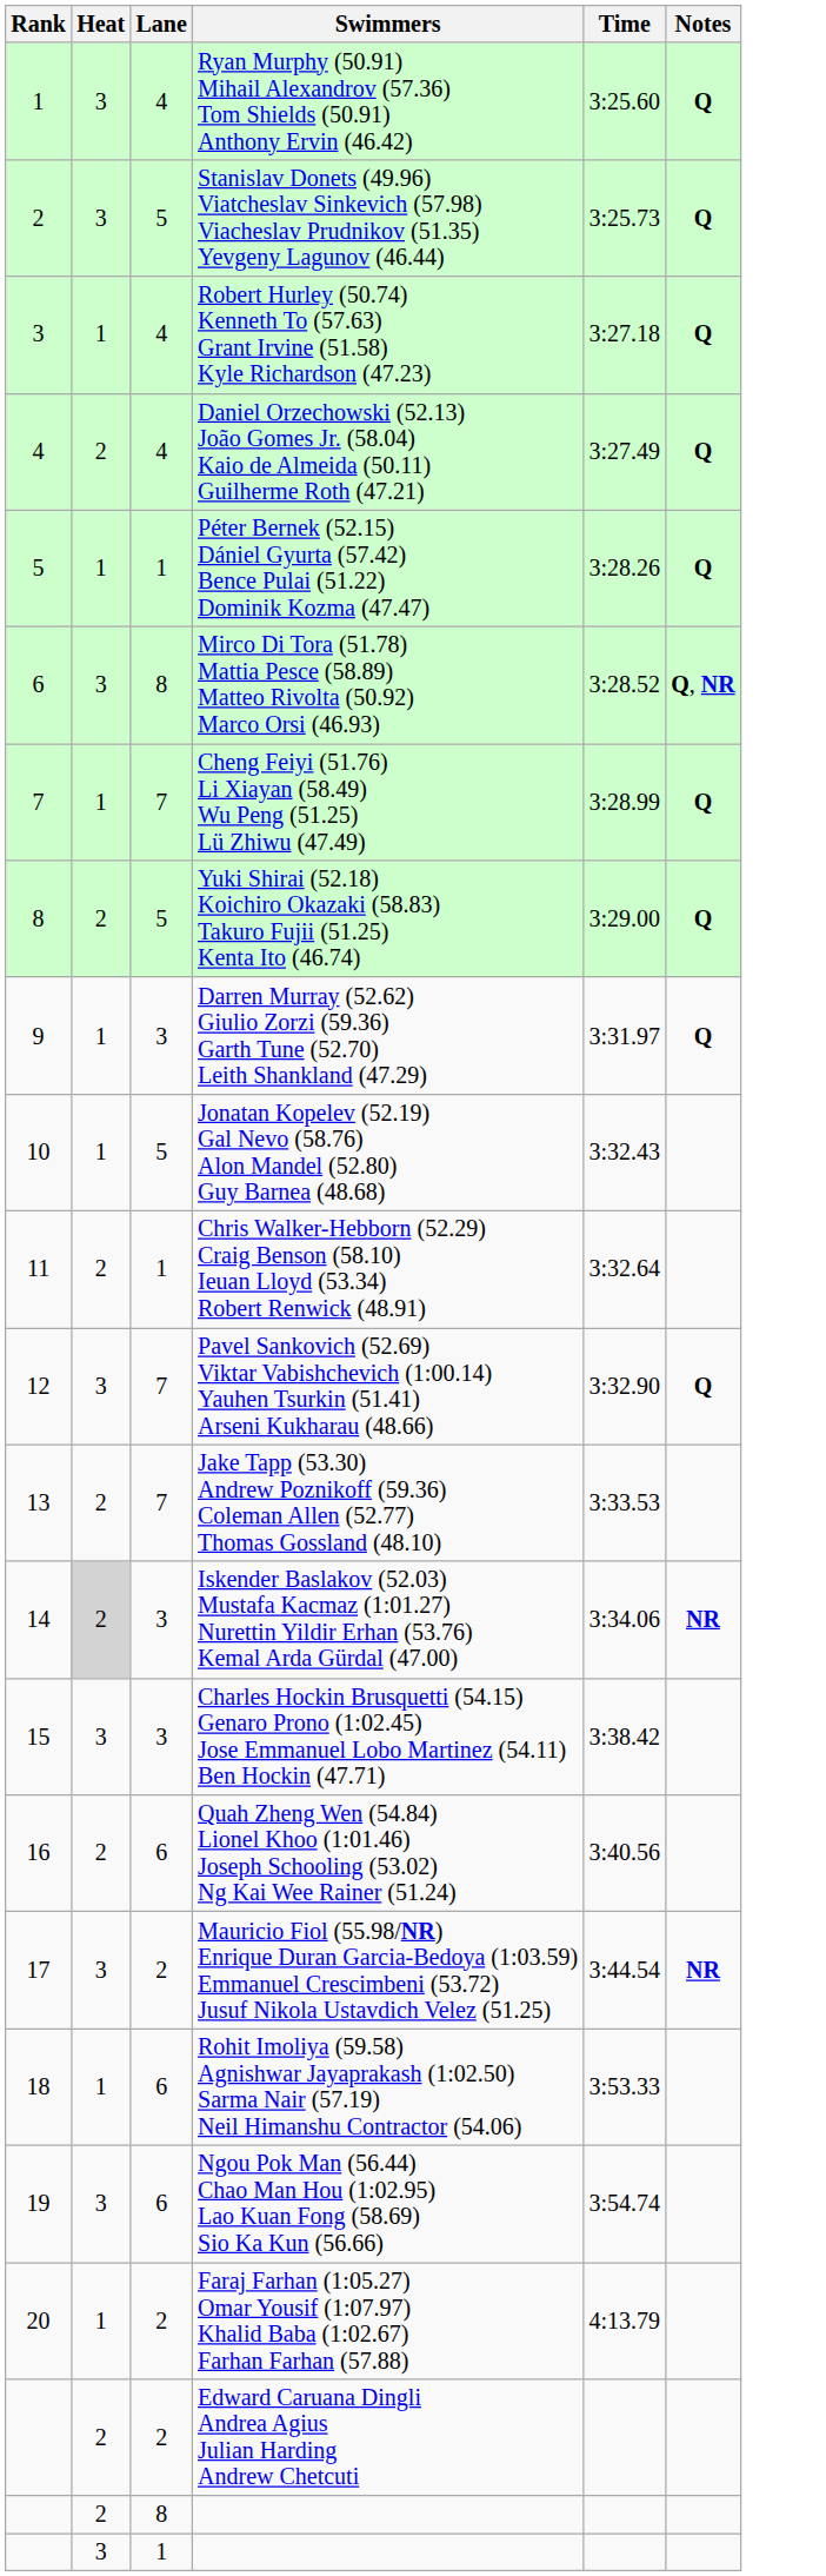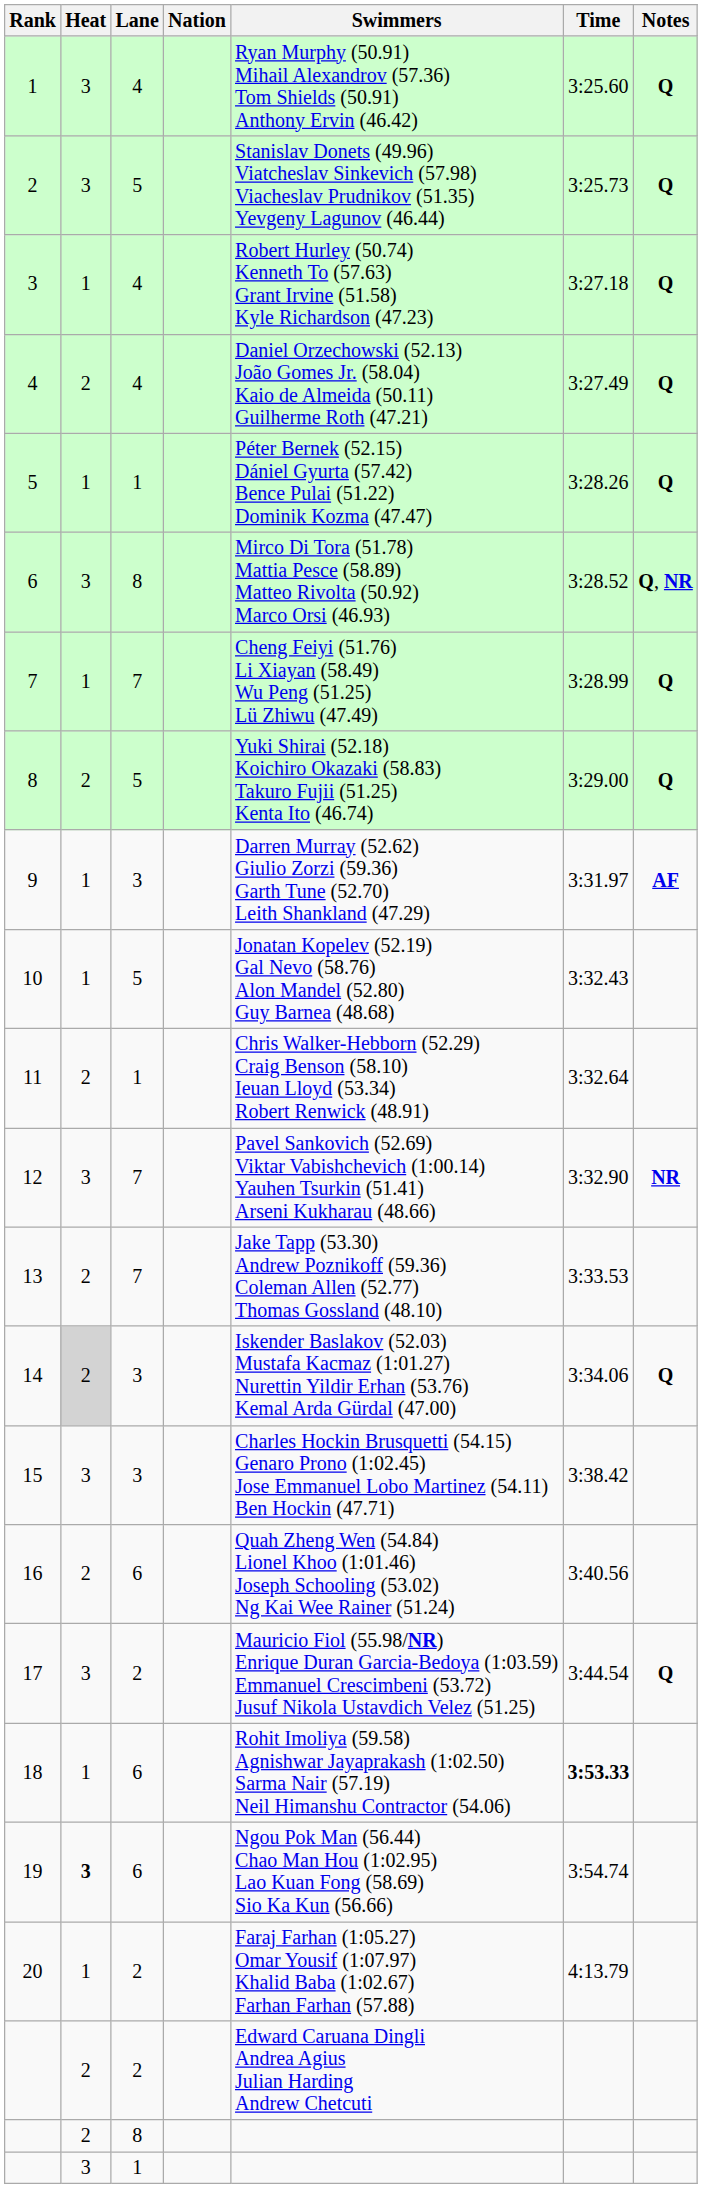 <table class="wikitable sortable" style="text-align:center">
 <tr>
 <th>Rank</th>
 <th>Heat</th>
 <th>Lane</th>
+<th>Nation</th>
 <th>Swimmers</th>
 <th>Time</th>
 <th>Notes</th>
 </tr>
 <tr bgcolor=ccffcc>
 <td>1</td>
 <td>3</td>
 <td>4</td>
+<td align=left></td>
 <td align=left><a href='#'>Ryan Murphy</a> (50.91)<br><a href='#'>Mihail Alexandrov</a> (57.36)<br><a href='#'>Tom Shields</a> (50.91)<br><a href='#'>Anthony Ervin</a> (46.42)</td>
 <td>3:25.60</td>
 <td><strong>Q</strong></td>
 </tr>
 <tr bgcolor=ccffcc>
 <td>2</td>
 <td>3</td>
 <td>5</td>
+<td align=left></td>
 <td align=left><a href='#'>Stanislav Donets</a> (49.96)<br><a href='#'>Viatcheslav Sinkevich</a> (57.98)<br><a href='#'>Viacheslav Prudnikov</a> (51.35)<br><a href='#'>Yevgeny Lagunov</a> (46.44)</td>
 <td>3:25.73</td>
 <td><strong>Q</strong></td>
 </tr>
 <tr bgcolor=ccffcc>
 <td>3</td>
 <td>1</td>
 <td>4</td>
+<td align=left></td>
 <td align=left><a href='#'>Robert Hurley</a> (50.74)<br><a href='#'>Kenneth To</a> (57.63)<br><a href='#'>Grant Irvine</a> (51.58)<br><a href='#'>Kyle Richardson</a> (47.23)</td>
 <td>3:27.18</td>
 <td><strong>Q</strong></td>
 </tr>
 <tr bgcolor=ccffcc>
 <td>4</td>
 <td>2</td>
 <td>4</td>
+<td align=left></td>
 <td align=left><a href='#'>Daniel Orzechowski</a> (52.13)<br><a href='#'>João Gomes Jr.</a> (58.04)<br><a href='#'>Kaio de Almeida</a> (50.11)<br><a href='#'>Guilherme Roth</a> (47.21)</td>
 <td>3:27.49</td>
 <td><strong>Q</strong></td>
 </tr>
 <tr bgcolor=ccffcc>
 <td>5</td>
 <td>1</td>
 <td>1</td>
+<td align=left></td>
 <td align=left><a href='#'>Péter Bernek</a> (52.15)<br><a href='#'>Dániel Gyurta</a> (57.42)<br><a href='#'>Bence Pulai</a> (51.22)<br><a href='#'>Dominik Kozma</a> (47.47)</td>
 <td>3:28.26</td>
 <td><strong>Q</strong></td>
 </tr>
 <tr bgcolor=ccffcc>
 <td>6</td>
 <td>3</td>
 <td>8</td>
+<td align=left></td>
 <td align=left><a href='#'>Mirco Di Tora</a> (51.78)<br><a href='#'>Mattia Pesce</a> (58.89)<br><a href='#'>Matteo Rivolta</a> (50.92)<br><a href='#'>Marco Orsi</a> (46.93)</td>
 <td>3:28.52</td>
 <td><strong>Q</strong>, <strong><a href='#'>NR</a></strong></td>
 </tr>
 <tr bgcolor=ccffcc>
 <td>7</td>
 <td>1</td>
 <td>7</td>
+<td align=left></td>
 <td align=left><a href='#'>Cheng Feiyi</a> (51.76)<br><a href='#'>Li Xiayan</a> (58.49)<br><a href='#'>Wu Peng</a> (51.25)<br><a href='#'>Lü Zhiwu</a> (47.49)</td>
 <td>3:28.99</td>
 <td><strong>Q</strong></td>
 </tr>
 <tr bgcolor=ccffcc>
 <td>8</td>
 <td>2</td>
 <td>5</td>
+<td align=left></td>
 <td align=left><a href='#'>Yuki Shirai</a> (52.18)<br><a href='#'>Koichiro Okazaki</a> (58.83)<br><a href='#'>Takuro Fujii</a> (51.25)<br><a href='#'>Kenta Ito</a> (46.74)</td>
 <td>3:29.00</td>
 <td><strong>Q</strong></td>
 </tr>
 <tr>
 <td>9</td>
 <td>1</td>
 <td>3</td>
+<td align=left></td>
 <td align=left><a href='#'>Darren Murray</a> (52.62)<br><a href='#'>Giulio Zorzi</a> (59.36)<br><a href='#'>Garth Tune</a> (52.70)<br><a href='#'>Leith Shankland</a> (47.29)</td>
 <td>3:31.97</td>
-<td><strong>Q</strong></td>
+<td><strong><a href='#'>AF</a></strong></td>
 </tr>
 <tr>
 <td>10</td>
 <td>1</td>
 <td>5</td>
+<td align=left></td>
 <td align=left><a href='#'>Jonatan Kopelev</a> (52.19)<br><a href='#'>Gal Nevo</a> (58.76)<br><a href='#'>Alon Mandel</a> (52.80)<br><a href='#'>Guy Barnea</a> (48.68)</td>
 <td>3:32.43</td>
 <td></td>
 </tr>
 <tr>
 <td>11</td>
 <td>2</td>
 <td>1</td>
+<td align=left></td>
 <td align=left><a href='#'>Chris Walker-Hebborn</a> (52.29)<br><a href='#'>Craig Benson</a> (58.10)<br><a href='#'>Ieuan Lloyd</a> (53.34)<br><a href='#'>Robert Renwick</a> (48.91)</td>
 <td>3:32.64</td>
 <td></td>
 </tr>
 <tr>
 <td>12</td>
 <td>3</td>
 <td>7</td>
+<td align=left></td>
 <td align=left><a href='#'>Pavel Sankovich</a> (52.69)<br><a href='#'>Viktar Vabishchevich</a> (1:00.14)<br><a href='#'>Yauhen Tsurkin</a> (51.41)<br><a href='#'>Arseni Kukharau</a> (48.66)</td>
 <td>3:32.90</td>
-<td><strong>Q</strong></td>
+<td><strong><a href='#'>NR</a></strong></td>
 </tr>
 <tr>
 <td>13</td>
 <td>2</td>
 <td>7</td>
+<td align=left></td>
 <td align=left><a href='#'>Jake Tapp</a> (53.30)<br><a href='#'>Andrew Poznikoff</a> (59.36)<br><a href='#'>Coleman Allen</a> (52.77)<br><a href='#'>Thomas Gossland</a> (48.10)</td>
 <td>3:33.53</td>
 <td></td>
 </tr>
 <tr>
 <td>14</td>
 <td style="background: lightgrey;">2</td>
 <td>3</td>
+<td align=left></td>
 <td align=left><a href='#'>Iskender Baslakov</a> (52.03)<br><a href='#'>Mustafa Kacmaz</a> (1:01.27)<br><a href='#'>Nurettin Yildir Erhan</a> (53.76)<br><a href='#'>Kemal Arda Gürdal</a> (47.00)</td>
 <td>3:34.06</td>
-<td><strong><a href='#'>NR</a></strong></td>
+<td><strong>Q</strong></td>
 </tr>
 <tr>
 <td>15</td>
 <td>3</td>
 <td>3</td>
+<td align=left></td>
 <td align=left><a href='#'>Charles Hockin Brusquetti</a> (54.15)<br><a href='#'>Genaro Prono</a> (1:02.45)<br><a href='#'>Jose Emmanuel Lobo Martinez</a> (54.11)<br><a href='#'>Ben Hockin</a> (47.71)</td>
 <td>3:38.42</td>
 <td></td>
 </tr>
 <tr>
 <td>16</td>
 <td>2</td>
 <td>6</td>
+<td align=left></td>
 <td align=left><a href='#'>Quah Zheng Wen</a> (54.84)<br><a href='#'>Lionel Khoo</a> (1:01.46)<br><a href='#'>Joseph Schooling</a> (53.02)<br><a href='#'>Ng Kai Wee Rainer</a> (51.24)</td>
 <td>3:40.56</td>
 <td></td>
 </tr>
 <tr>
 <td>17</td>
 <td>3</td>
 <td>2</td>
+<td align=left></td>
 <td align=left><a href='#'>Mauricio Fiol</a> (55.98/<strong><a href='#'>NR</a></strong>)<br><a href='#'>Enrique Duran Garcia-Bedoya</a> (1:03.59)<br><a href='#'>Emmanuel Crescimbeni</a> (53.72)<br><a href='#'>Jusuf Nikola Ustavdich Velez</a> (51.25)</td>
 <td>3:44.54</td>
-<td><strong><a href='#'>NR</a></strong></td>
+<td><strong>Q</strong></td>
 </tr>
 <tr>
 <td>18</td>
 <td>1</td>
 <td>6</td>
+<td align=left></td>
 <td align=left><a href='#'>Rohit Imoliya</a> (59.58)<br><a href='#'>Agnishwar Jayaprakash</a> (1:02.50)<br><a href='#'>Sarma Nair</a> (57.19)<br><a href='#'>Neil Himanshu Contractor</a> (54.06)</td>
-<td>3:53.33</td>
+<td><strong>3:53.33</strong></td>
 <td></td>
 </tr>
 <tr>
 <td>19</td>
-<td>3</td>
+<td><strong>3</strong></td>
 <td>6</td>
+<td align=left></td>
 <td align=left><a href='#'>Ngou Pok Man</a> (56.44)<br><a href='#'>Chao Man Hou</a> (1:02.95)<br><a href='#'>Lao Kuan Fong</a> (58.69)<br><a href='#'>Sio Ka Kun</a> (56.66)</td>
 <td>3:54.74</td>
 <td></td>
 </tr>
 <tr>
 <td>20</td>
 <td>1</td>
 <td>2</td>
+<td align=left></td>
 <td align=left><a href='#'>Faraj Farhan</a> (1:05.27)<br><a href='#'>Omar Yousif</a> (1:07.97)<br><a href='#'>Khalid Baba</a> (1:02.67)<br><a href='#'>Farhan Farhan</a> (57.88)</td>
 <td>4:13.79</td>
 <td></td>
 </tr>
 <tr>
 <td></td>
 <td>2</td>
 <td>2</td>
+<td align=left></td>
 <td align=left><a href='#'>Edward Caruana Dingli</a><br><a href='#'>Andrea Agius</a> <br><a href='#'>Julian Harding</a><br><a href='#'>Andrew Chetcuti</a></td>
 <td></td>
 <td></td>
 </tr>
 <tr>
 <td></td>
 <td>2</td>
 <td>8</td>
+<td align=left></td>
 <td></td>
 <td></td>
 <td></td>
 </tr>
 <tr>
 <td></td>
 <td>3</td>
 <td>1</td>
+<td align=left></td>
 <td></td>
 <td></td>
 <td></td>
 </tr>
 </table>
